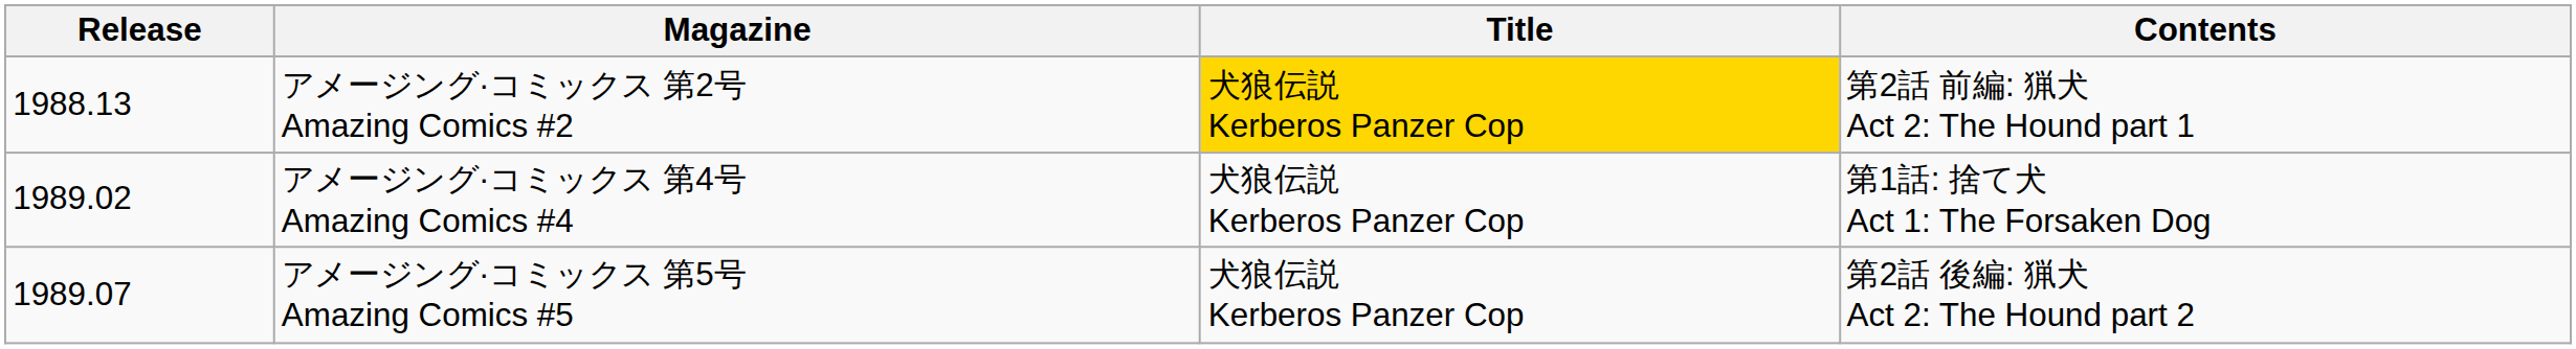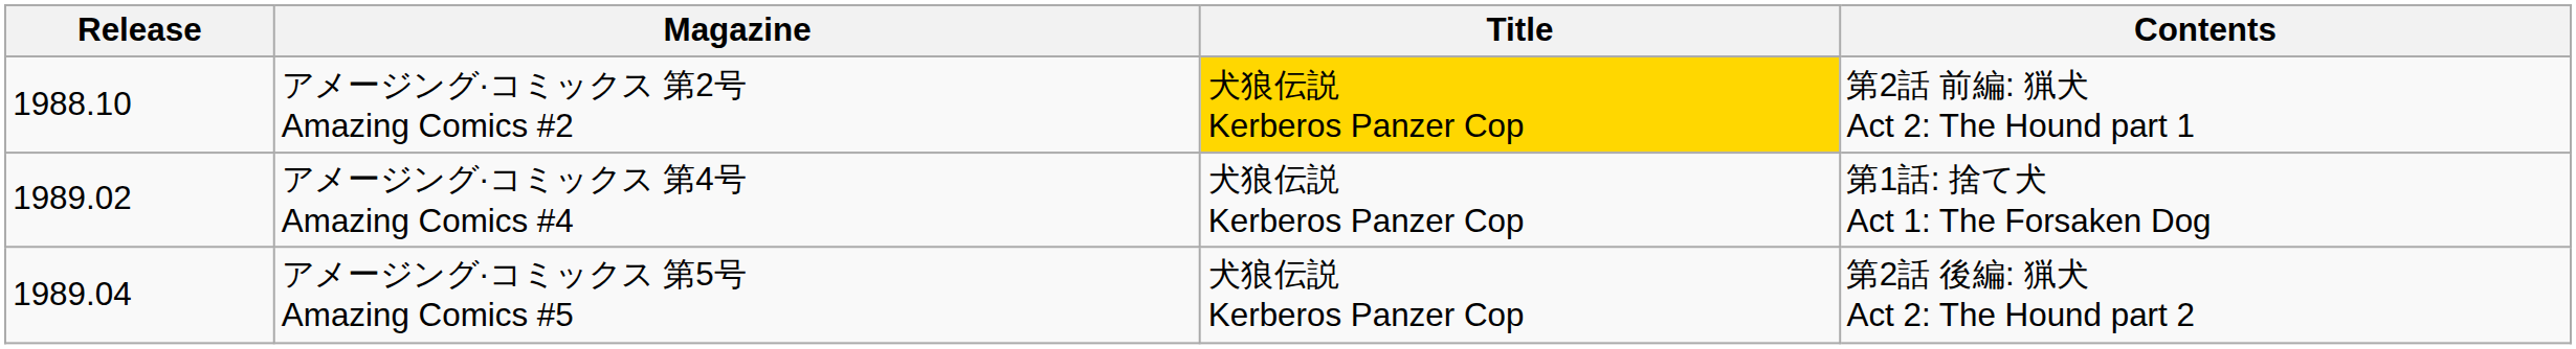 <table class="wikitable" width=99% border="1">
 <tr>
 <th rowspan="1" align="center"><strong>Release</strong></th>
 <th rowspan="1" align="center"><strong>Magazine</strong></th>
 <th rowspan="1" align="center"><strong>Title</strong></th>
 <th rowspan="1" align="center"><strong>Contents</strong></th>
 </tr>
 <tr>
-<td>1988.13</td>
+<td>1988.10</td>
 <td>アメージング·コミックス 第2号<br>Amazing Comics #2</td>
 <td style="background: gold;">犬狼伝説<br>Kerberos Panzer Cop</td>
 <td>第2話 前編: 猟犬<br>Act 2: The Hound part 1</td>
 </tr>
 <tr>
 <td>1989.02</td>
 <td>アメージング·コミックス 第4号<br>Amazing Comics #4</td>
 <td>犬狼伝説<br>Kerberos Panzer Cop</td>
 <td>第1話: 捨て犬<br>Act 1: The Forsaken Dog</td>
 </tr>
 <tr>
-<td>1989.07</td>
+<td>1989.04</td>
 <td>アメージング·コミックス 第5号<br>Amazing Comics #5</td>
 <td>犬狼伝説<br>Kerberos Panzer Cop</td>
 <td>第2話 後編: 猟犬<br>Act 2: The Hound part 2</td>
 </tr>
 </table>
